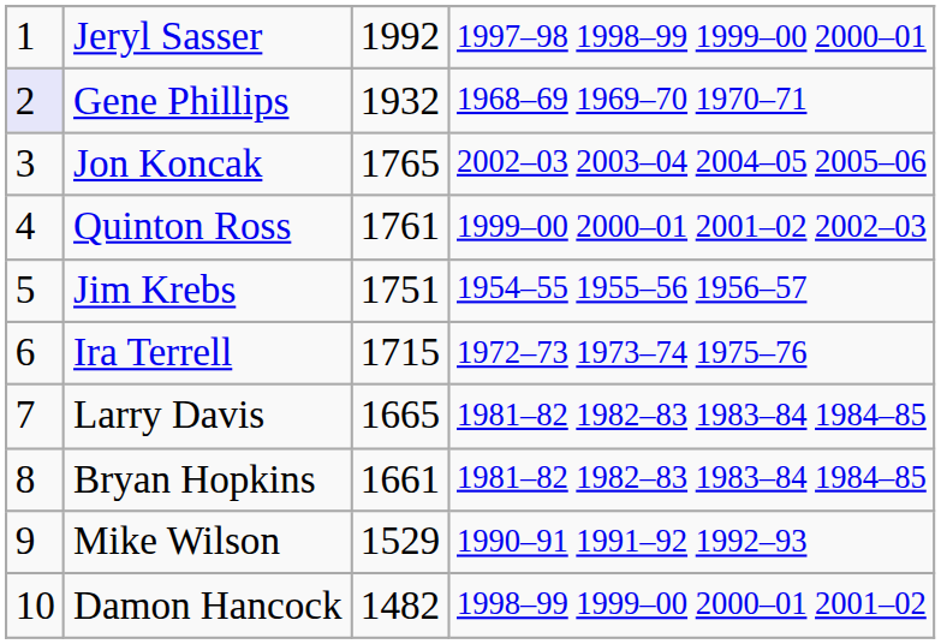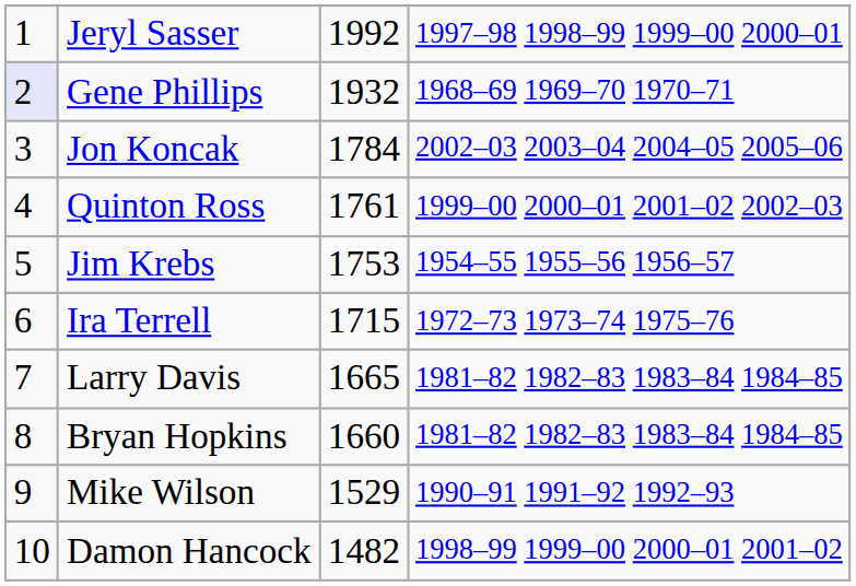 <table class="wikitable">
 <tr>
 </tr>
 <tr>
 <td>1</td>
 <td><a href='#'>Jeryl Sasser</a></td>
 <td>1992</td>
 <td style="font-size:80%;"><a href='#'>1997–98</a> <a href='#'>1998–99</a> <a href='#'>1999–00</a> <a href='#'>2000–01</a></td>
 </tr>
 <tr>
 <td style="background: lavender;">2</td>
 <td><a href='#'>Gene Phillips</a></td>
 <td>1932</td>
 <td style="font-size:80%;"><a href='#'>1968–69</a> <a href='#'>1969–70</a> <a href='#'>1970–71</a></td>
 </tr>
 <tr>
 <td>3</td>
 <td><a href='#'>Jon Koncak</a></td>
-<td>1765</td>
+<td>1784</td>
 <td style="font-size:80%;"><a href='#'>2002–03</a> <a href='#'>2003–04</a> <a href='#'>2004–05</a> <a href='#'>2005–06</a></td>
 </tr>
 <tr>
 <td>4</td>
 <td><a href='#'>Quinton Ross</a></td>
 <td>1761</td>
 <td style="font-size:80%;"><a href='#'>1999–00</a> <a href='#'>2000–01</a> <a href='#'>2001–02</a> <a href='#'>2002–03</a></td>
 </tr>
 <tr>
 <td>5</td>
 <td><a href='#'>Jim Krebs</a></td>
-<td>1751</td>
+<td>1753</td>
 <td style="font-size:80%;"><a href='#'>1954–55</a> <a href='#'>1955–56</a> <a href='#'>1956–57</a></td>
 </tr>
 <tr>
 <td>6</td>
 <td><a href='#'>Ira Terrell</a></td>
 <td>1715</td>
 <td style="font-size:80%;"><a href='#'>1972–73</a> <a href='#'>1973–74</a> <a href='#'>1975–76</a></td>
 </tr>
 <tr>
 <td>7</td>
 <td>Larry Davis</td>
 <td>1665</td>
 <td style="font-size:80%;"><a href='#'>1981–82</a> <a href='#'>1982–83</a> <a href='#'>1983–84</a> <a href='#'>1984–85</a></td>
 </tr>
 <tr>
 <td>8</td>
 <td>Bryan Hopkins</td>
-<td>1661</td>
+<td>1660</td>
 <td style="font-size:80%;"><a href='#'>1981–82</a> <a href='#'>1982–83</a> <a href='#'>1983–84</a> <a href='#'>1984–85</a></td>
 </tr>
 <tr>
 <td>9</td>
 <td>Mike Wilson</td>
 <td>1529</td>
 <td style="font-size:80%;"><a href='#'>1990–91</a> <a href='#'>1991–92</a> <a href='#'>1992–93</a></td>
 </tr>
 <tr>
 <td>10</td>
 <td>Damon Hancock</td>
 <td>1482</td>
 <td style="font-size:80%;"><a href='#'>1998–99</a> <a href='#'>1999–00</a> <a href='#'>2000–01</a> <a href='#'>2001–02</a></td>
 </tr>
 </table>
